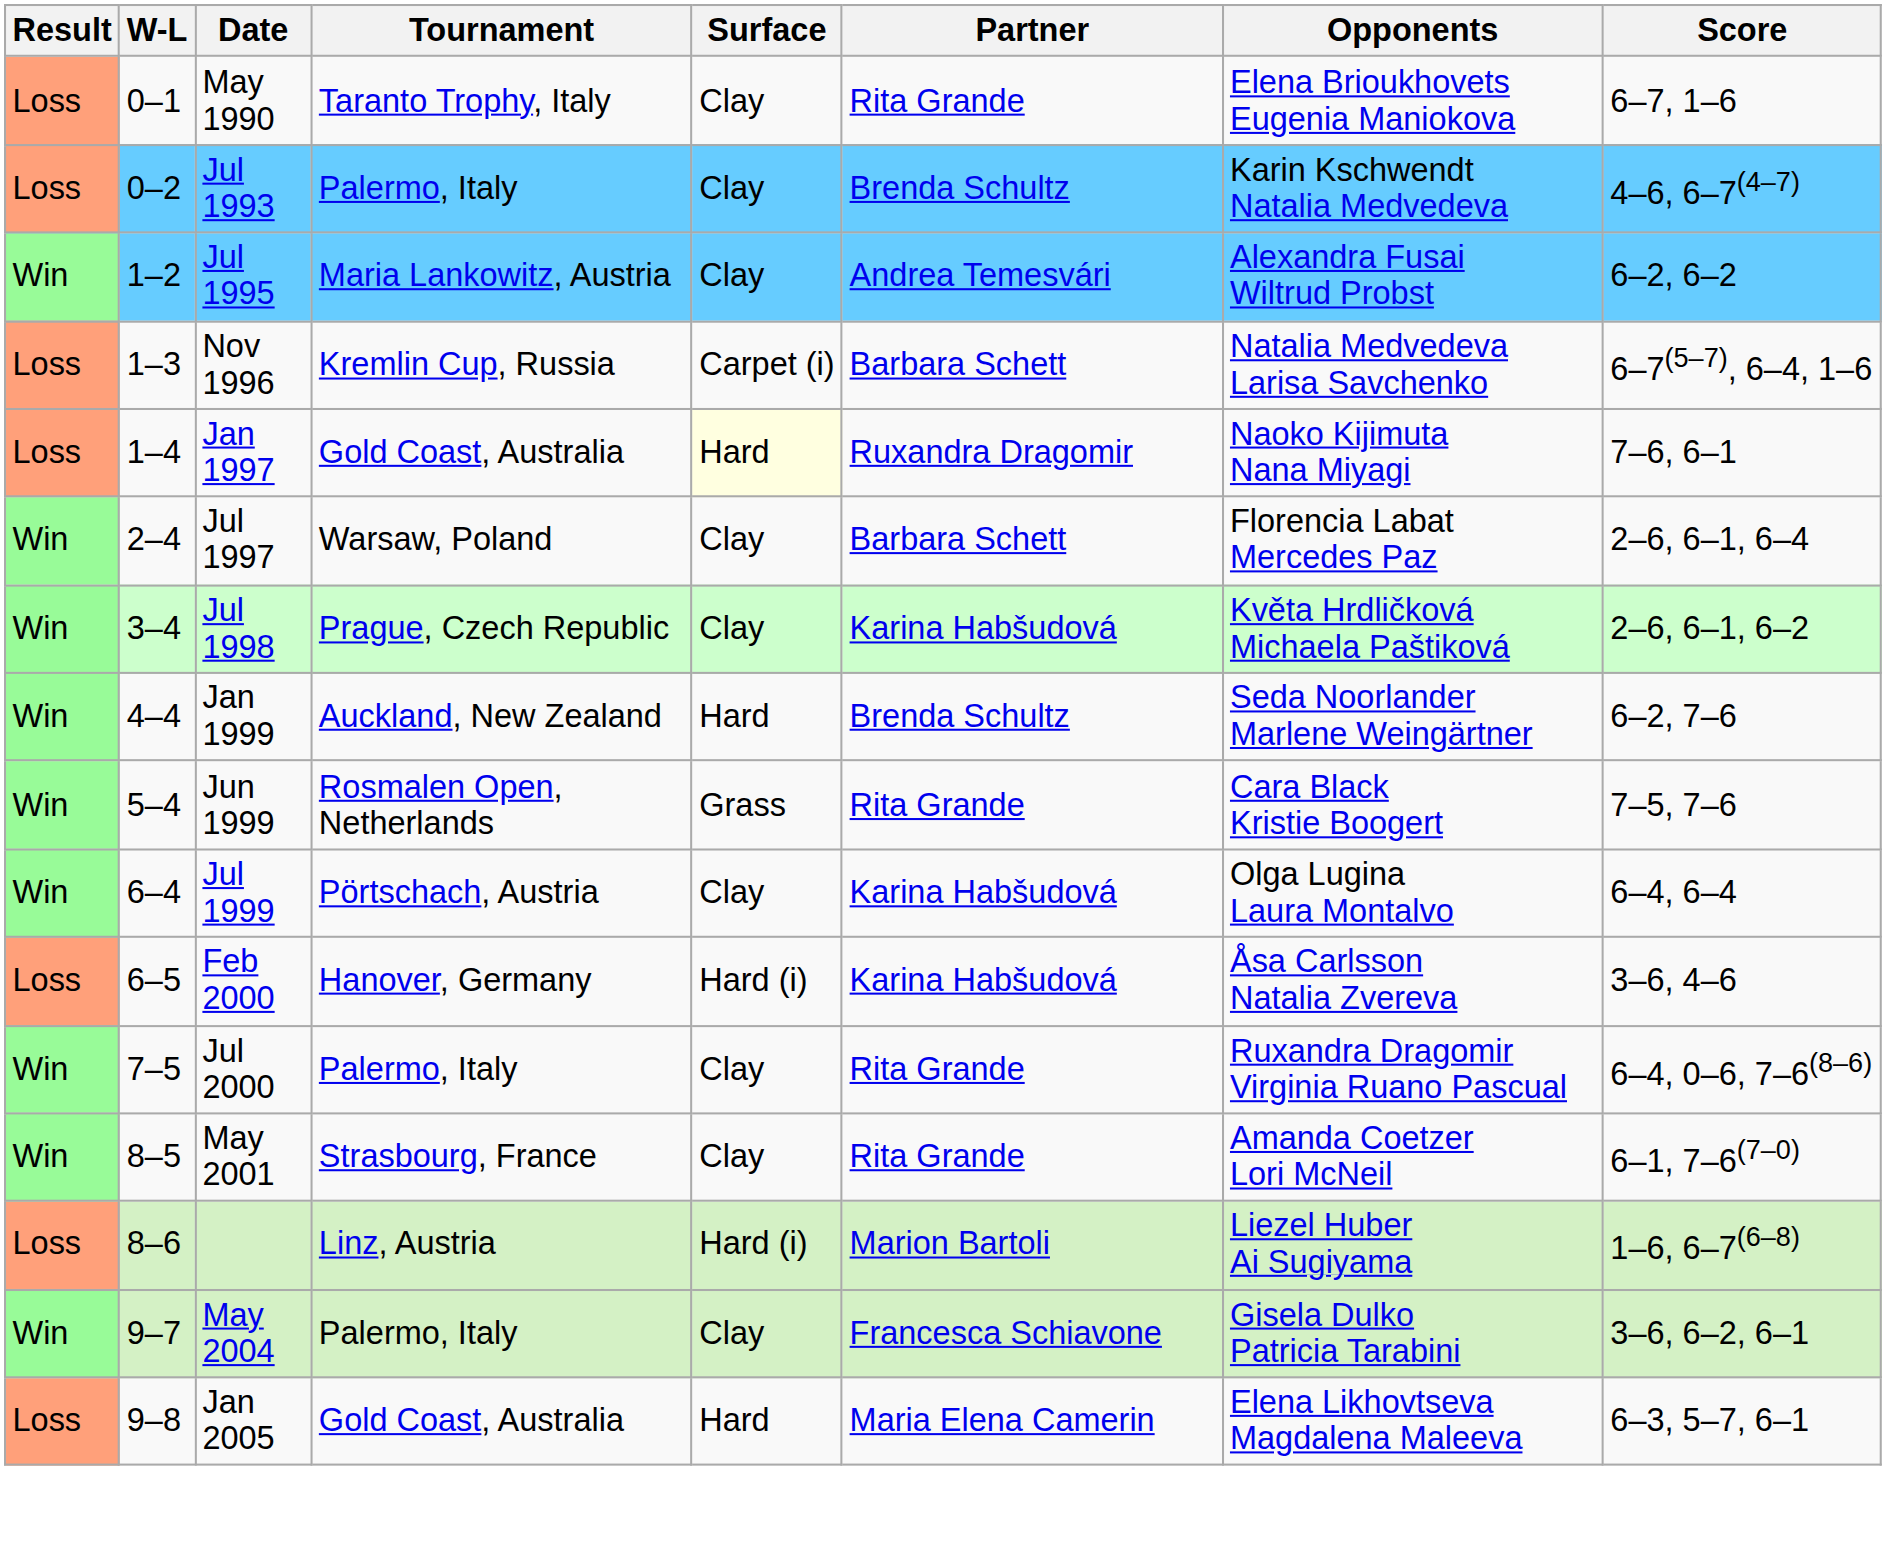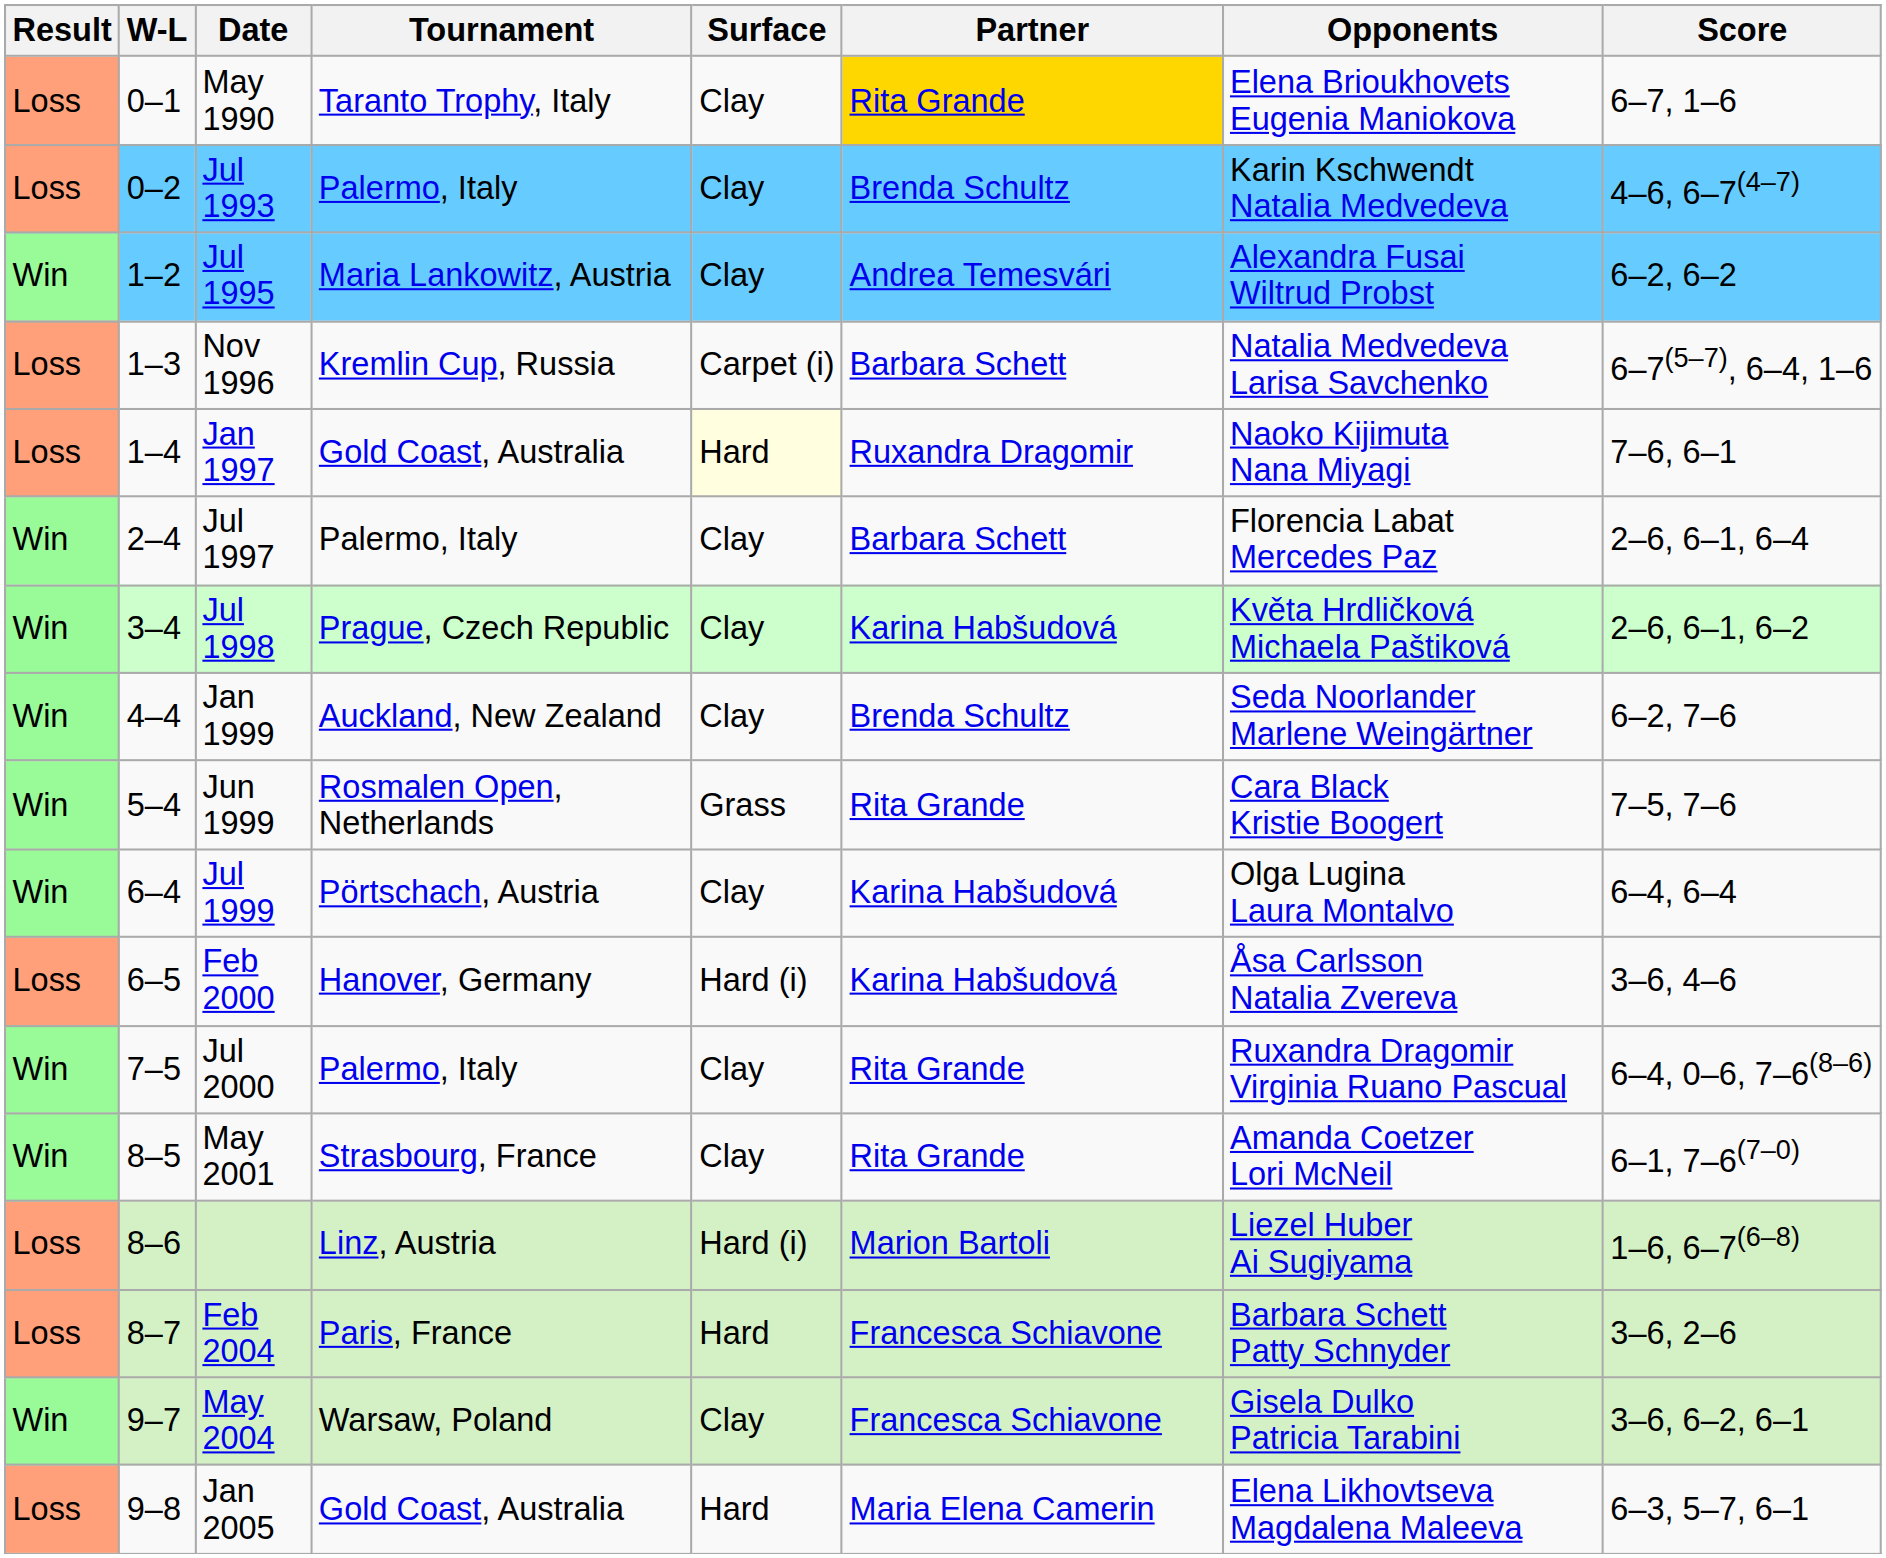 <table class="sortable wikitable">
 <tr>
 <th>Result</th>
 <th>W-L</th>
 <th style="width:50px">Date</th>
 <th style="width:180px">Tournament</th>
 <th>Surface</th>
 <th style="width:180px">Partner</th>
 <th style="width:180px">Opponents</th>
 <th style="width:130px" class="unsortable">Score</th>
 </tr>
 <tr>
 <td style="background:#ffa07a;">Loss</td>
 <td>0–1</td>
 <td>May 1990</td>
 <td><a href='#'>Taranto Trophy</a>, Italy</td>
 <td>Clay</td>
-<td> <a href='#'>Rita Grande</a></td>
+<td style="background: gold;"> <a href='#'>Rita Grande</a></td>
 <td> <a href='#'>Elena Brioukhovets</a> <br>  <a href='#'>Eugenia Maniokova</a></td>
 <td>6–7, 1–6</td>
 </tr>
 <tr style="background:#6cf;">
 <td style="background:#ffa07a;">Loss</td>
 <td>0–2</td>
 <td><a href='#'>Jul 1993</a></td>
 <td><a href='#'>Palermo</a>, Italy</td>
 <td>Clay</td>
 <td> <a href='#'>Brenda Schultz</a></td>
 <td> Karin Kschwendt <br>  <a href='#'>Natalia Medvedeva</a></td>
 <td>4–6, 6–7<sup>(4–7)</sup></td>
 </tr>
 <tr style="background:#66ccff;">
 <td style="background:#98fb98;">Win</td>
 <td>1–2</td>
 <td><a href='#'>Jul 1995</a></td>
 <td><a href='#'>Maria Lankowitz</a>, Austria</td>
 <td>Clay</td>
 <td> <a href='#'>Andrea Temesvári</a></td>
 <td> <a href='#'>Alexandra Fusai</a> <br>  <a href='#'>Wiltrud Probst</a></td>
 <td>6–2, 6–2</td>
 </tr>
 <tr>
 <td style="background:#ffa07a;">Loss</td>
 <td>1–3</td>
 <td>Nov 1996</td>
 <td><a href='#'>Kremlin Cup</a>, Russia</td>
 <td>Carpet (i)</td>
 <td> <a href='#'>Barbara Schett</a></td>
 <td> <a href='#'>Natalia Medvedeva</a> <br>  <a href='#'>Larisa Savchenko</a></td>
 <td>6–7<sup>(5–7)</sup>, 6–4, 1–6</td>
 </tr>
 <tr>
 <td style="background:#ffa07a;">Loss</td>
 <td>1–4</td>
 <td><a href='#'>Jan 1997</a></td>
 <td><a href='#'>Gold Coast</a>, Australia</td>
 <td style="background: lightyellow;">Hard</td>
 <td> <a href='#'>Ruxandra Dragomir</a></td>
 <td> <a href='#'>Naoko Kijimuta</a> <br>  <a href='#'>Nana Miyagi</a></td>
 <td>7–6, 6–1</td>
 </tr>
 <tr>
 <td style="background:#98fb98;">Win</td>
 <td>2–4</td>
 <td>Jul 1997</td>
-<td>Warsaw, Poland</td>
+<td>Palermo, Italy</td>
 <td>Clay</td>
 <td> <a href='#'>Barbara Schett</a></td>
 <td> Florencia Labat <br>  <a href='#'>Mercedes Paz</a></td>
 <td>2–6, 6–1, 6–4</td>
 </tr>
 <tr style="background:#cfc;">
 <td style="background:#98fb98;">Win</td>
 <td>3–4</td>
 <td><a href='#'>Jul 1998</a></td>
 <td><a href='#'>Prague</a>, Czech Republic</td>
 <td>Clay</td>
 <td> <a href='#'>Karina Habšudová</a></td>
 <td> <a href='#'>Květa Hrdličková</a> <br>  <a href='#'>Michaela Paštiková</a></td>
 <td>2–6, 6–1, 6–2</td>
 </tr>
 <tr>
 <td style="background:#98fb98;">Win</td>
 <td>4–4</td>
 <td>Jan 1999</td>
 <td><a href='#'>Auckland</a>, New Zealand</td>
-<td>Hard</td>
+<td>Clay</td>
 <td> <a href='#'>Brenda Schultz</a></td>
 <td> <a href='#'>Seda Noorlander</a> <br>  <a href='#'>Marlene Weingärtner</a></td>
 <td>6–2, 7–6</td>
 </tr>
 <tr>
 <td style="background:#98fb98;">Win</td>
 <td>5–4</td>
 <td>Jun 1999</td>
 <td><a href='#'>Rosmalen Open</a>, Netherlands</td>
 <td>Grass</td>
 <td> <a href='#'>Rita Grande</a></td>
 <td> <a href='#'>Cara Black</a> <br>  <a href='#'>Kristie Boogert</a></td>
 <td>7–5, 7–6</td>
 </tr>
 <tr>
 <td style="background:#98fb98;">Win</td>
 <td>6–4</td>
 <td><a href='#'>Jul 1999</a></td>
 <td><a href='#'>Pörtschach</a>, Austria</td>
 <td>Clay</td>
 <td> <a href='#'>Karina Habšudová</a></td>
 <td> Olga Lugina <br>  <a href='#'>Laura Montalvo</a></td>
 <td>6–4, 6–4</td>
 </tr>
 <tr>
 <td style="background:#ffa07a;">Loss</td>
 <td>6–5</td>
 <td><a href='#'>Feb 2000</a></td>
 <td><a href='#'>Hanover</a>, Germany</td>
 <td>Hard (i)</td>
 <td> <a href='#'>Karina Habšudová</a></td>
 <td> <a href='#'>Åsa Carlsson</a> <br>  <a href='#'>Natalia Zvereva</a></td>
 <td>3–6, 4–6</td>
 </tr>
 <tr>
 <td style="background:#98fb98;">Win</td>
 <td>7–5</td>
 <td>Jul 2000</td>
 <td><a href='#'>Palermo</a>, Italy</td>
 <td>Clay</td>
 <td> <a href='#'>Rita Grande</a></td>
 <td> <a href='#'>Ruxandra Dragomir</a> <br>  <a href='#'>Virginia Ruano Pascual</a></td>
 <td>6–4, 0–6, 7–6<sup>(8–6)</sup></td>
 </tr>
 <tr>
 <td style="background:#98fb98;">Win</td>
 <td>8–5</td>
 <td>May 2001</td>
 <td><a href='#'>Strasbourg</a>, France</td>
 <td>Clay</td>
 <td> <a href='#'>Rita Grande</a></td>
 <td> <a href='#'>Amanda Coetzer</a> <br>  <a href='#'>Lori McNeil</a></td>
 <td>6–1, 7–6<sup>(7–0)</sup></td>
 </tr>
 <tr style="background:#d4f1c5;">
 <td style="background:#ffa07a;">Loss</td>
 <td>8–6</td>
 <td><a href='#'></a></td>
 <td><a href='#'>Linz</a>, Austria</td>
 <td>Hard (i)</td>
 <td> <a href='#'>Marion Bartoli</a></td>
 <td> <a href='#'>Liezel Huber</a> <br>  <a href='#'>Ai Sugiyama</a></td>
 <td>1–6, 6–7<sup>(6–8)</sup></td>
 </tr>
 <tr style="background:#d4f1c5;">
+<td style="background:#ffa07a;">Loss</td>
+<td>8–7</td>
+<td><a href='#'>Feb 2004</a></td>
+<td><a href='#'>Paris</a>, France</td>
+<td>Hard</td>
+<td> <a href='#'>Francesca Schiavone</a></td>
+<td> <a href='#'>Barbara Schett</a> <br>  <a href='#'>Patty Schnyder</a></td>
+<td>3–6, 2–6</td>
+</tr>
+<tr style="background:#d4f1c5;">
 <td style="background:#98fb98;">Win</td>
 <td>9–7</td>
 <td><a href='#'>May 2004</a></td>
-<td>Palermo, Italy</td>
+<td>Warsaw, Poland</td>
 <td>Clay</td>
 <td> <a href='#'>Francesca Schiavone</a></td>
 <td> <a href='#'>Gisela Dulko</a> <br>  <a href='#'>Patricia Tarabini</a></td>
 <td>3–6, 6–2, 6–1</td>
 </tr>
 <tr>
 <td style="background:#ffa07a;">Loss</td>
 <td>9–8</td>
 <td>Jan 2005</td>
 <td><a href='#'>Gold Coast</a>, Australia</td>
 <td>Hard</td>
 <td> <a href='#'>Maria Elena Camerin</a></td>
 <td> <a href='#'>Elena Likhovtseva</a> <br>  <a href='#'>Magdalena Maleeva</a></td>
 <td>6–3, 5–7, 6–1</td>
 </tr>
 </table>
